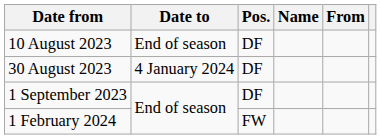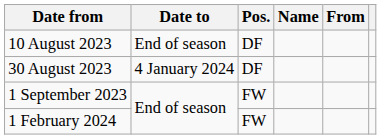 <table class="wikitable">
 <tr>
 <th>Date from</th>
 <th>Date to</th>
 <th>Pos.</th>
 <th>Name</th>
 <th>From</th>
 <th></th>
 </tr>
 <tr>
 <td>10 August 2023</td>
 <td>End of season</td>
 <td>DF</td>
 <td></td>
 <td></td>
 <td></td>
 </tr>
 <tr>
 <td>30 August 2023</td>
 <td>4 January 2024</td>
 <td>DF</td>
 <td></td>
 <td></td>
 <td></td>
 </tr>
 <tr>
 <td>1 September 2023</td>
 <td rowspan="2">End of season</td>
-<td>DF</td>
+<td>FW</td>
 <td></td>
 <td></td>
 <td></td>
 </tr>
 <tr>
 <td>1 February 2024</td>
 <td>FW</td>
 <td></td>
 <td></td>
 <td></td>
 </tr>
 </table>
